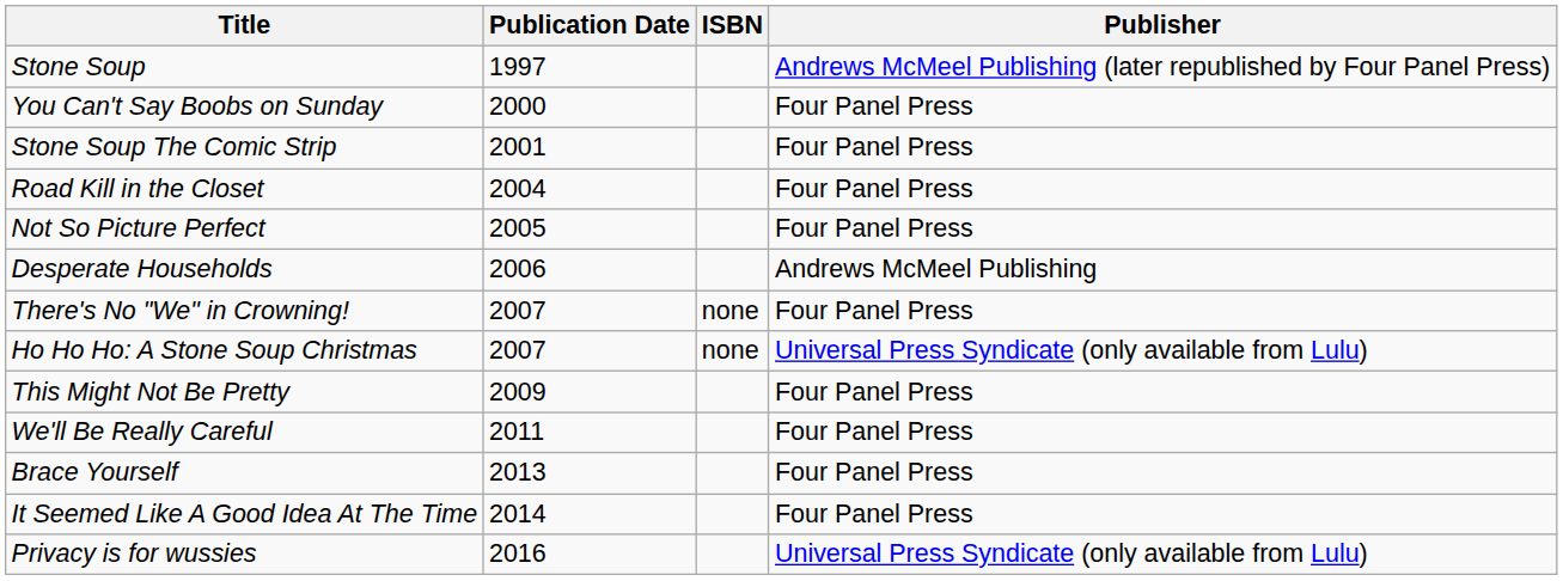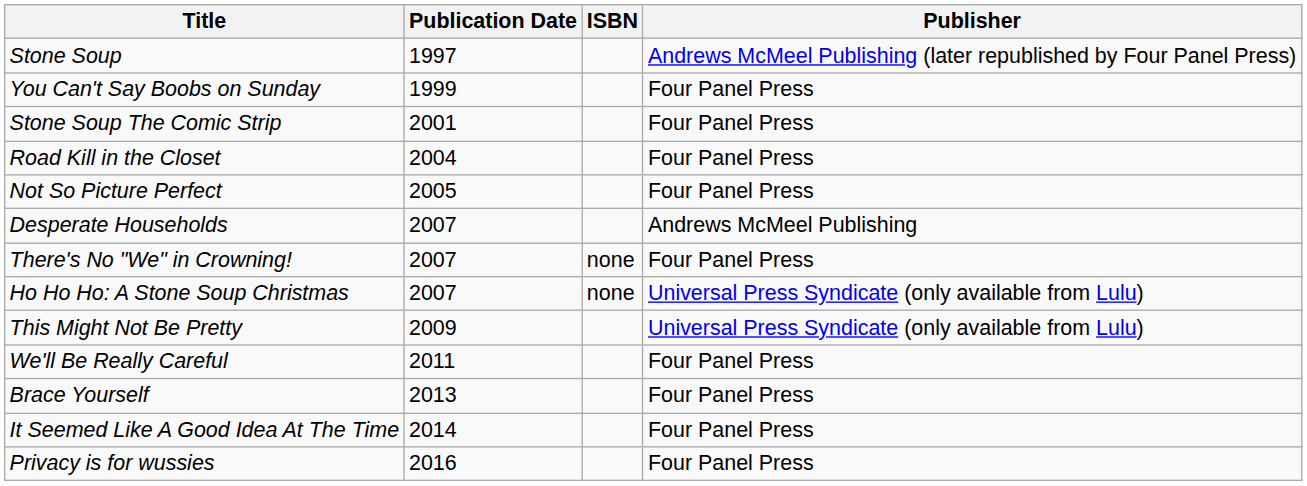 <table class="wikitable">
 <tr>
 <th>Title</th>
 <th>Publication Date</th>
 <th>ISBN</th>
 <th>Publisher</th>
 </tr>
 <tr>
 <td><em>Stone Soup</em></td>
 <td>1997</td>
 <td></td>
 <td><a href='#'>Andrews McMeel Publishing</a> (later republished by Four Panel Press)</td>
 </tr>
 <tr>
 <td><em>You Can't Say Boobs on Sunday</em></td>
-<td>2000</td>
+<td>1999</td>
 <td></td>
 <td>Four Panel Press</td>
 </tr>
 <tr>
 <td><em>Stone Soup The Comic Strip</em></td>
 <td>2001</td>
 <td></td>
 <td>Four Panel Press</td>
 </tr>
 <tr>
 <td><em>Road Kill in the Closet</em></td>
 <td>2004</td>
 <td></td>
 <td>Four Panel Press</td>
 </tr>
 <tr>
 <td><em>Not So Picture Perfect</em></td>
 <td>2005</td>
 <td></td>
 <td>Four Panel Press</td>
 </tr>
 <tr>
 <td><em>Desperate Households</em></td>
-<td>2006</td>
+<td>2007</td>
 <td></td>
 <td>Andrews McMeel Publishing</td>
 </tr>
 <tr>
 <td><em>There's No "We" in Crowning!</em></td>
 <td>2007</td>
 <td>none</td>
 <td>Four Panel Press</td>
 </tr>
 <tr>
 <td><em>Ho Ho Ho: A Stone Soup Christmas</em></td>
 <td>2007</td>
 <td>none</td>
 <td><a href='#'>Universal Press Syndicate</a> (only available from <a href='#'>Lulu</a>)</td>
 </tr>
 <tr>
 <td><em>This Might Not Be Pretty</em></td>
 <td>2009</td>
 <td></td>
-<td>Four Panel Press</td>
+<td><a href='#'>Universal Press Syndicate</a> (only available from <a href='#'>Lulu</a>)</td>
 </tr>
 <tr>
 <td><em>We'll Be Really Careful</em></td>
 <td>2011</td>
 <td></td>
 <td>Four Panel Press</td>
 </tr>
 <tr>
 <td><em>Brace Yourself</em></td>
 <td>2013</td>
 <td></td>
 <td>Four Panel Press</td>
 </tr>
 <tr>
 <td><em>It Seemed Like A Good Idea At The Time</em></td>
 <td>2014</td>
 <td></td>
 <td>Four Panel Press</td>
 </tr>
 <tr>
 <td><em>Privacy is for wussies</em></td>
 <td>2016</td>
 <td></td>
-<td><a href='#'>Universal Press Syndicate</a> (only available from <a href='#'>Lulu</a>)</td>
+<td>Four Panel Press</td>
 </tr>
 </table>
